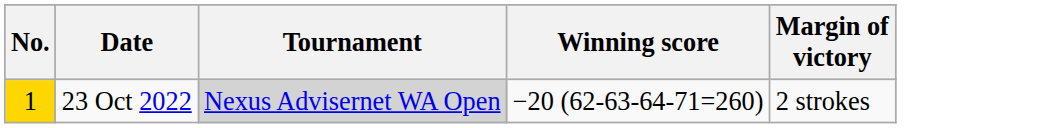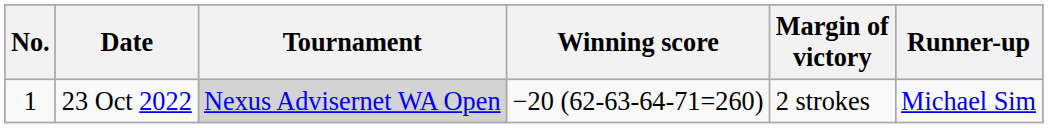 <table class="wikitable" style="font-size:95%;">
 <tr>
 <th>No.</th>
 <th>Date</th>
 <th>Tournament</th>
 <th>Winning score</th>
 <th>Margin of<br>victory</th>
+<th>Runner-up</th>
 </tr>
 <tr>
-<td align=center style="background: gold;">1</td>
+<td align=center>1</td>
 <td align=right>23 Oct <a href='#'>2022</a></td>
 <td style="background: lightgrey;"><a href='#'>Nexus Advisernet WA Open</a></td>
 <td>−20 (62-63-64-71=260)</td>
 <td>2 strokes</td>
+<td> <a href='#'>Michael Sim</a></td>
 </tr>
 </table>
